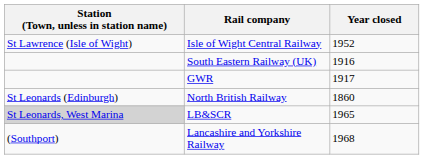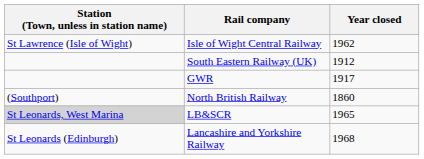 <table class="wikitable sortable">
 <tr>
 <th style="width:250px">Station<br>(Town, unless in station name)</th>
 <th style="width:200px">Rail company</th>
 <th style="width:120px">Year closed</th>
 </tr>
 <tr>
 <td><a href='#'>St Lawrence</a> (<a href='#'>Isle of Wight</a>)</td>
 <td><a href='#'>Isle of Wight Central Railway</a></td>
-<td>1952</td>
+<td>1962</td>
 </tr>
 <tr>
 <td></td>
 <td><a href='#'>South Eastern Railway (UK)</a></td>
-<td>1916</td>
+<td>1912</td>
 </tr>
 <tr>
 <td></td>
 <td><a href='#'>GWR</a></td>
 <td>1917</td>
 </tr>
 <tr>
-<td><a href='#'>St Leonards</a> (<a href='#'>Edinburgh</a>)</td>
+<td> (<a href='#'>Southport</a>)</td>
 <td><a href='#'>North British Railway</a></td>
 <td>1860</td>
 </tr>
 <tr>
 <td style="background: lightgrey;"><a href='#'>St Leonards, West Marina</a></td>
 <td><a href='#'>LB&SCR</a></td>
 <td>1965</td>
 </tr>
 <tr>
-<td> (<a href='#'>Southport</a>)</td>
+<td><a href='#'>St Leonards</a> (<a href='#'>Edinburgh</a>)</td>
 <td><a href='#'>Lancashire and Yorkshire Railway</a></td>
 <td>1968</td>
 </tr>
 </table>
